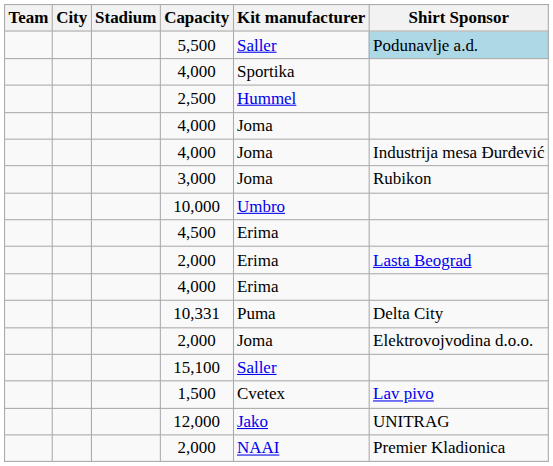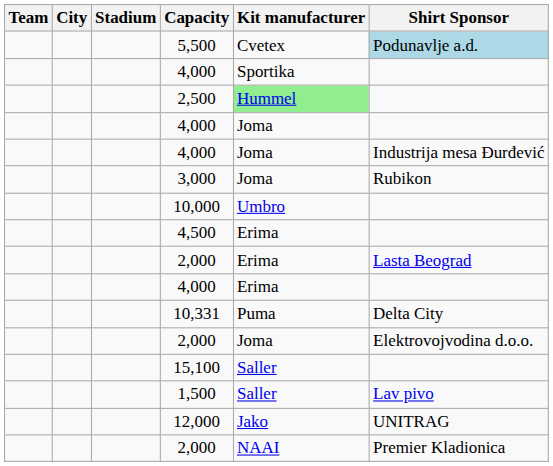 <table class="wikitable sortable">
 <tr>
 <th>Team</th>
 <th>City</th>
 <th>Stadium</th>
 <th>Capacity</th>
 <th>Kit manufacturer</th>
 <th>Shirt Sponsor</th>
 </tr>
 <tr>
 <td></td>
 <td></td>
 <td></td>
 <td style="text-align:center">5,500</td>
-<td><a href='#'>Saller</a></td>
+<td>Cvetex</td>
 <td style="background: lightblue;">Podunavlje a.d.</td>
 </tr>
 <tr>
 <td></td>
 <td></td>
 <td></td>
 <td style="text-align:center">4,000</td>
 <td>Sportika</td>
 <td></td>
 </tr>
 <tr>
 <td></td>
 <td></td>
 <td></td>
 <td style="text-align:center">2,500</td>
-<td><a href='#'>Hummel</a></td>
+<td style="background: lightgreen;"><a href='#'>Hummel</a></td>
 <td></td>
 </tr>
 <tr>
 <td></td>
 <td></td>
 <td></td>
 <td style="text-align:center">4,000</td>
 <td>Joma</td>
 <td></td>
 </tr>
 <tr>
 <td></td>
 <td></td>
 <td></td>
 <td style="text-align:center">4,000</td>
 <td>Joma</td>
 <td>Industrija mesa Đurđević</td>
 </tr>
 <tr>
 <td></td>
 <td></td>
 <td></td>
 <td style="text-align:center">3,000</td>
 <td>Joma</td>
 <td>Rubikon</td>
 </tr>
 <tr>
 <td></td>
 <td></td>
 <td></td>
 <td style="text-align:center">10,000</td>
 <td><a href='#'>Umbro</a></td>
 <td></td>
 </tr>
 <tr>
 <td></td>
 <td></td>
 <td></td>
 <td style="text-align:center">4,500</td>
 <td>Erima</td>
 <td></td>
 </tr>
 <tr>
 <td></td>
 <td></td>
 <td></td>
 <td style="text-align:center">2,000</td>
 <td>Erima</td>
 <td><a href='#'>Lasta Beograd</a></td>
 </tr>
 <tr>
 <td></td>
 <td></td>
 <td></td>
 <td style="text-align:center">4,000</td>
 <td>Erima</td>
 <td></td>
 </tr>
 <tr>
 <td></td>
 <td></td>
 <td></td>
 <td style="text-align:center">10,331</td>
 <td>Puma</td>
 <td>Delta City</td>
 </tr>
 <tr>
 <td></td>
 <td></td>
 <td></td>
 <td style="text-align:center">2,000</td>
 <td>Joma</td>
 <td>Elektrovojvodina d.o.o.</td>
 </tr>
 <tr>
 <td></td>
 <td></td>
 <td></td>
 <td style="text-align:center">15,100</td>
 <td><a href='#'>Saller</a></td>
 <td></td>
 </tr>
 <tr>
 <td></td>
 <td></td>
 <td></td>
 <td style="text-align:center">1,500</td>
-<td>Cvetex</td>
+<td><a href='#'>Saller</a></td>
 <td><a href='#'>Lav pivo</a></td>
 </tr>
 <tr>
 <td></td>
 <td></td>
 <td></td>
 <td style="text-align:center">12,000</td>
 <td><a href='#'>Jako</a></td>
 <td>UNITRAG</td>
 </tr>
 <tr>
 <td></td>
 <td></td>
 <td></td>
 <td style="text-align:center">2,000</td>
 <td><a href='#'>NAAI</a></td>
 <td>Premier Kladionica</td>
 </tr>
 </table>
